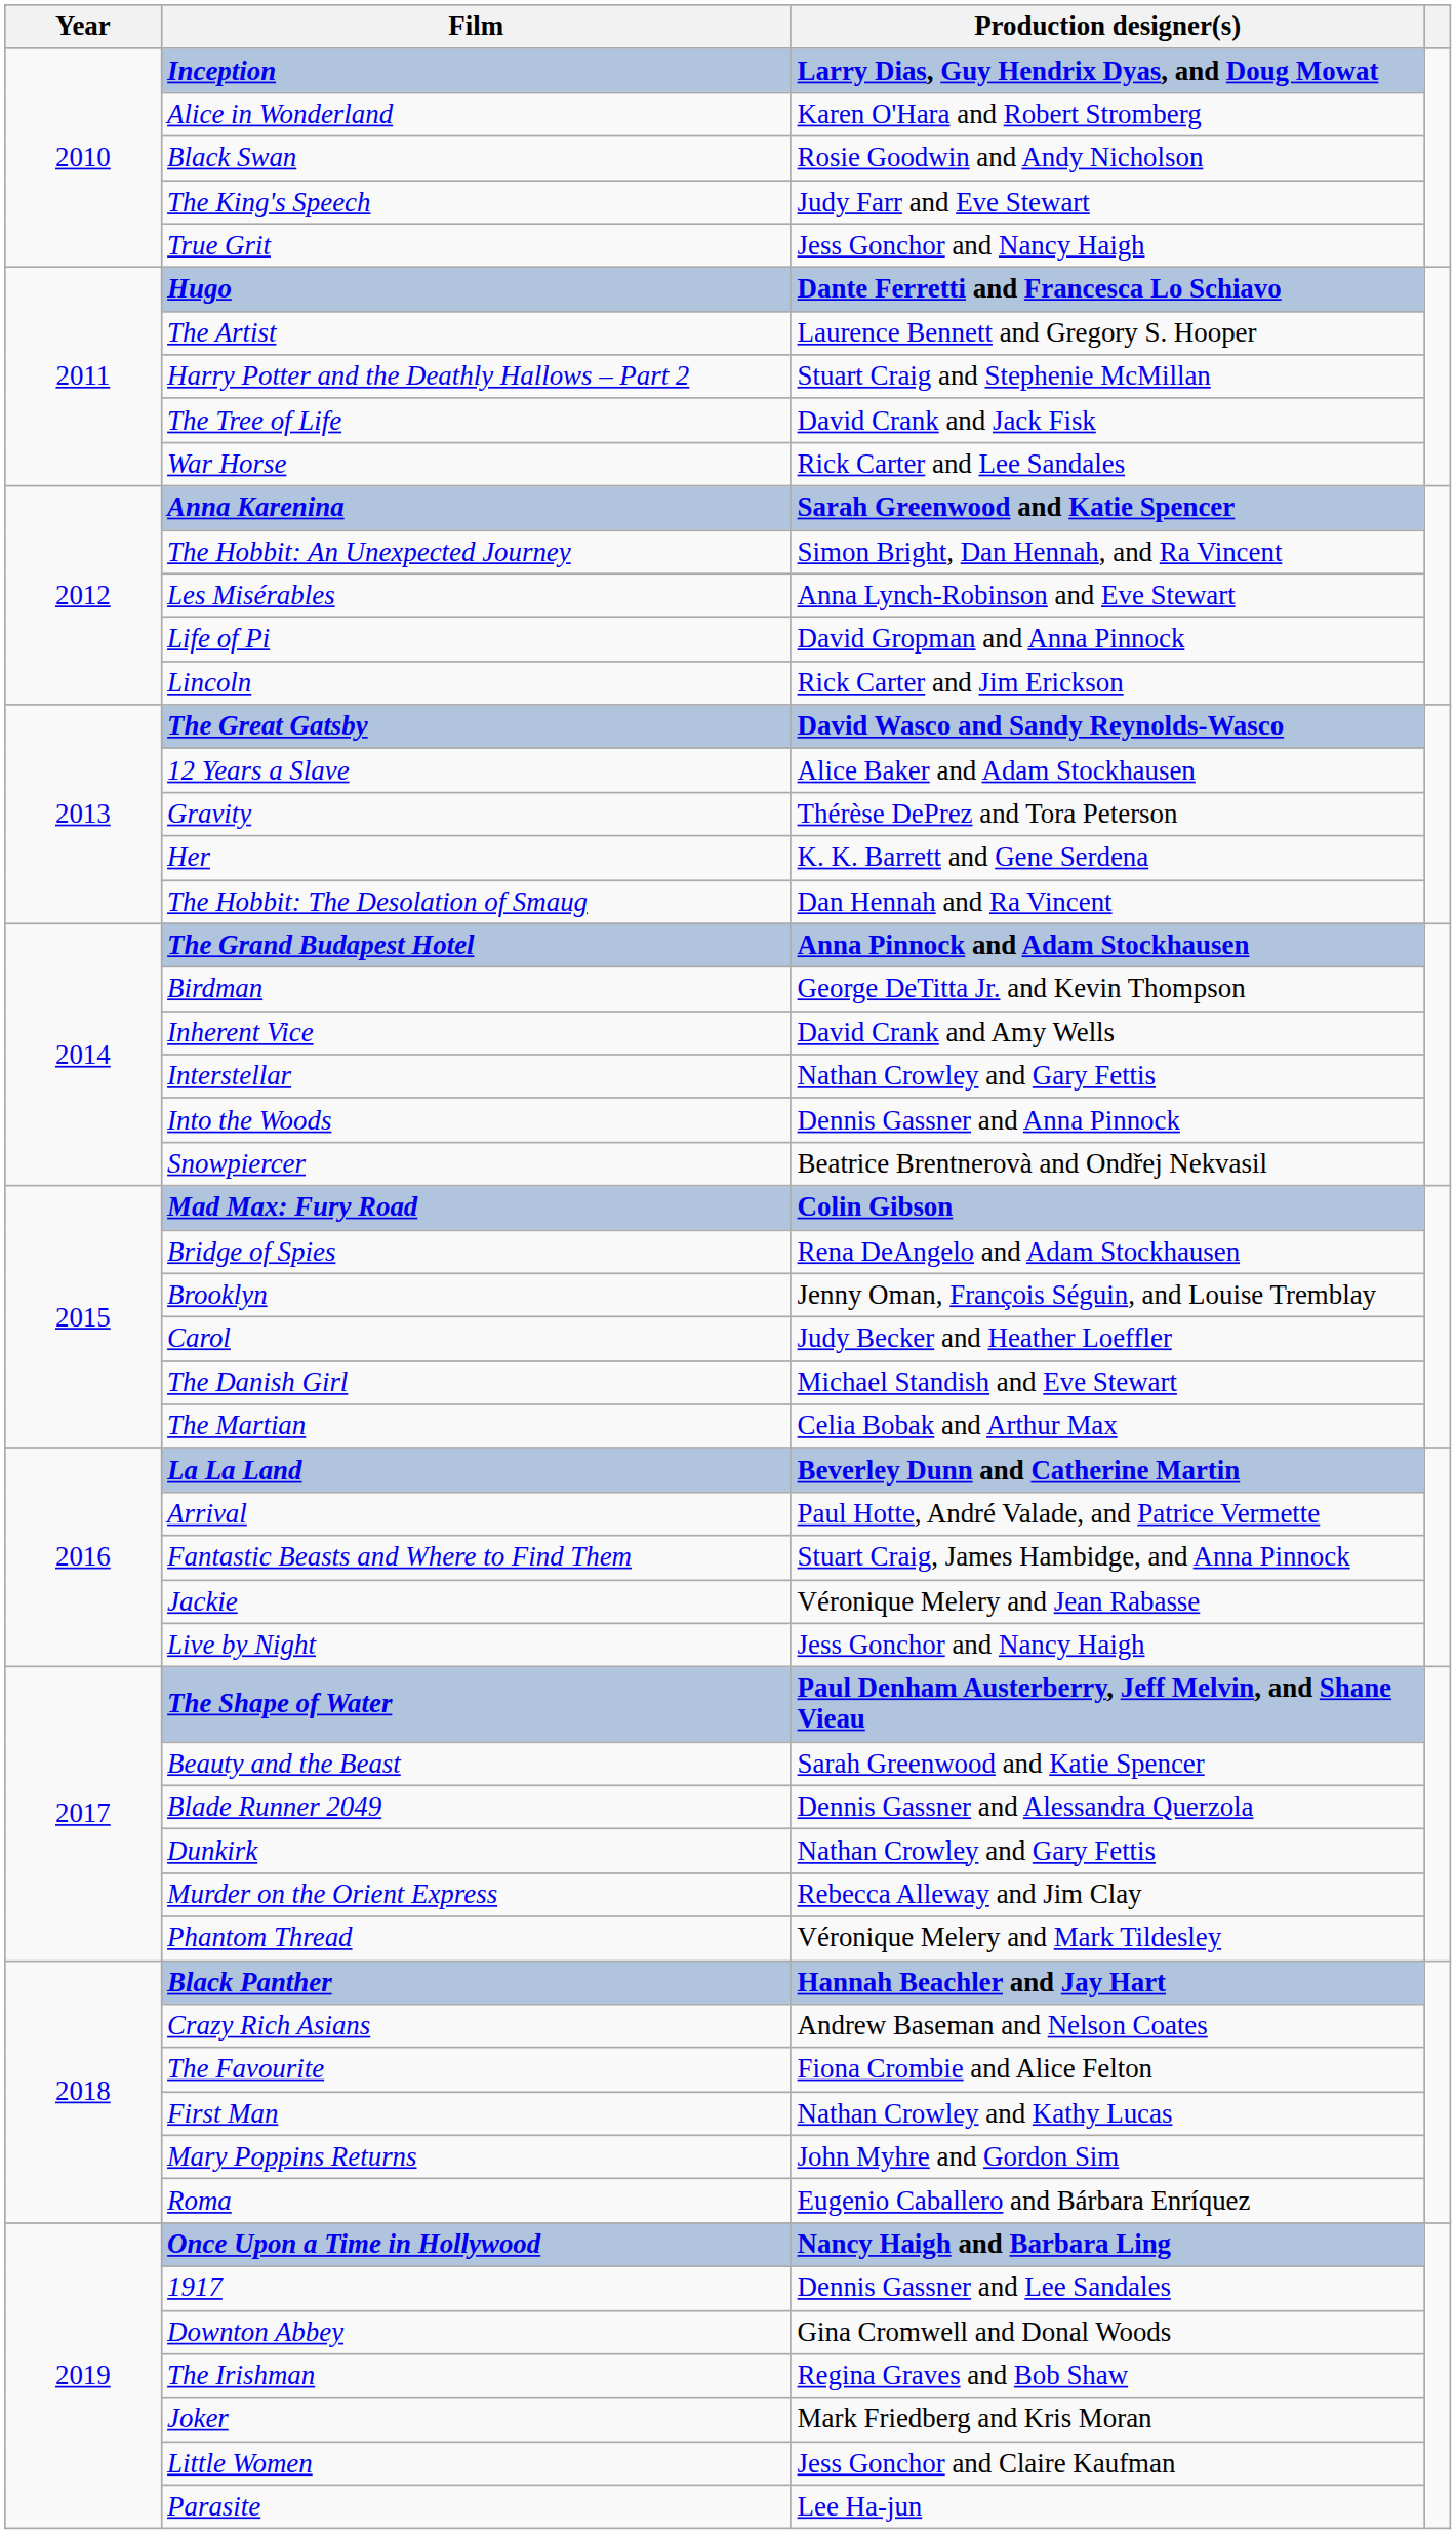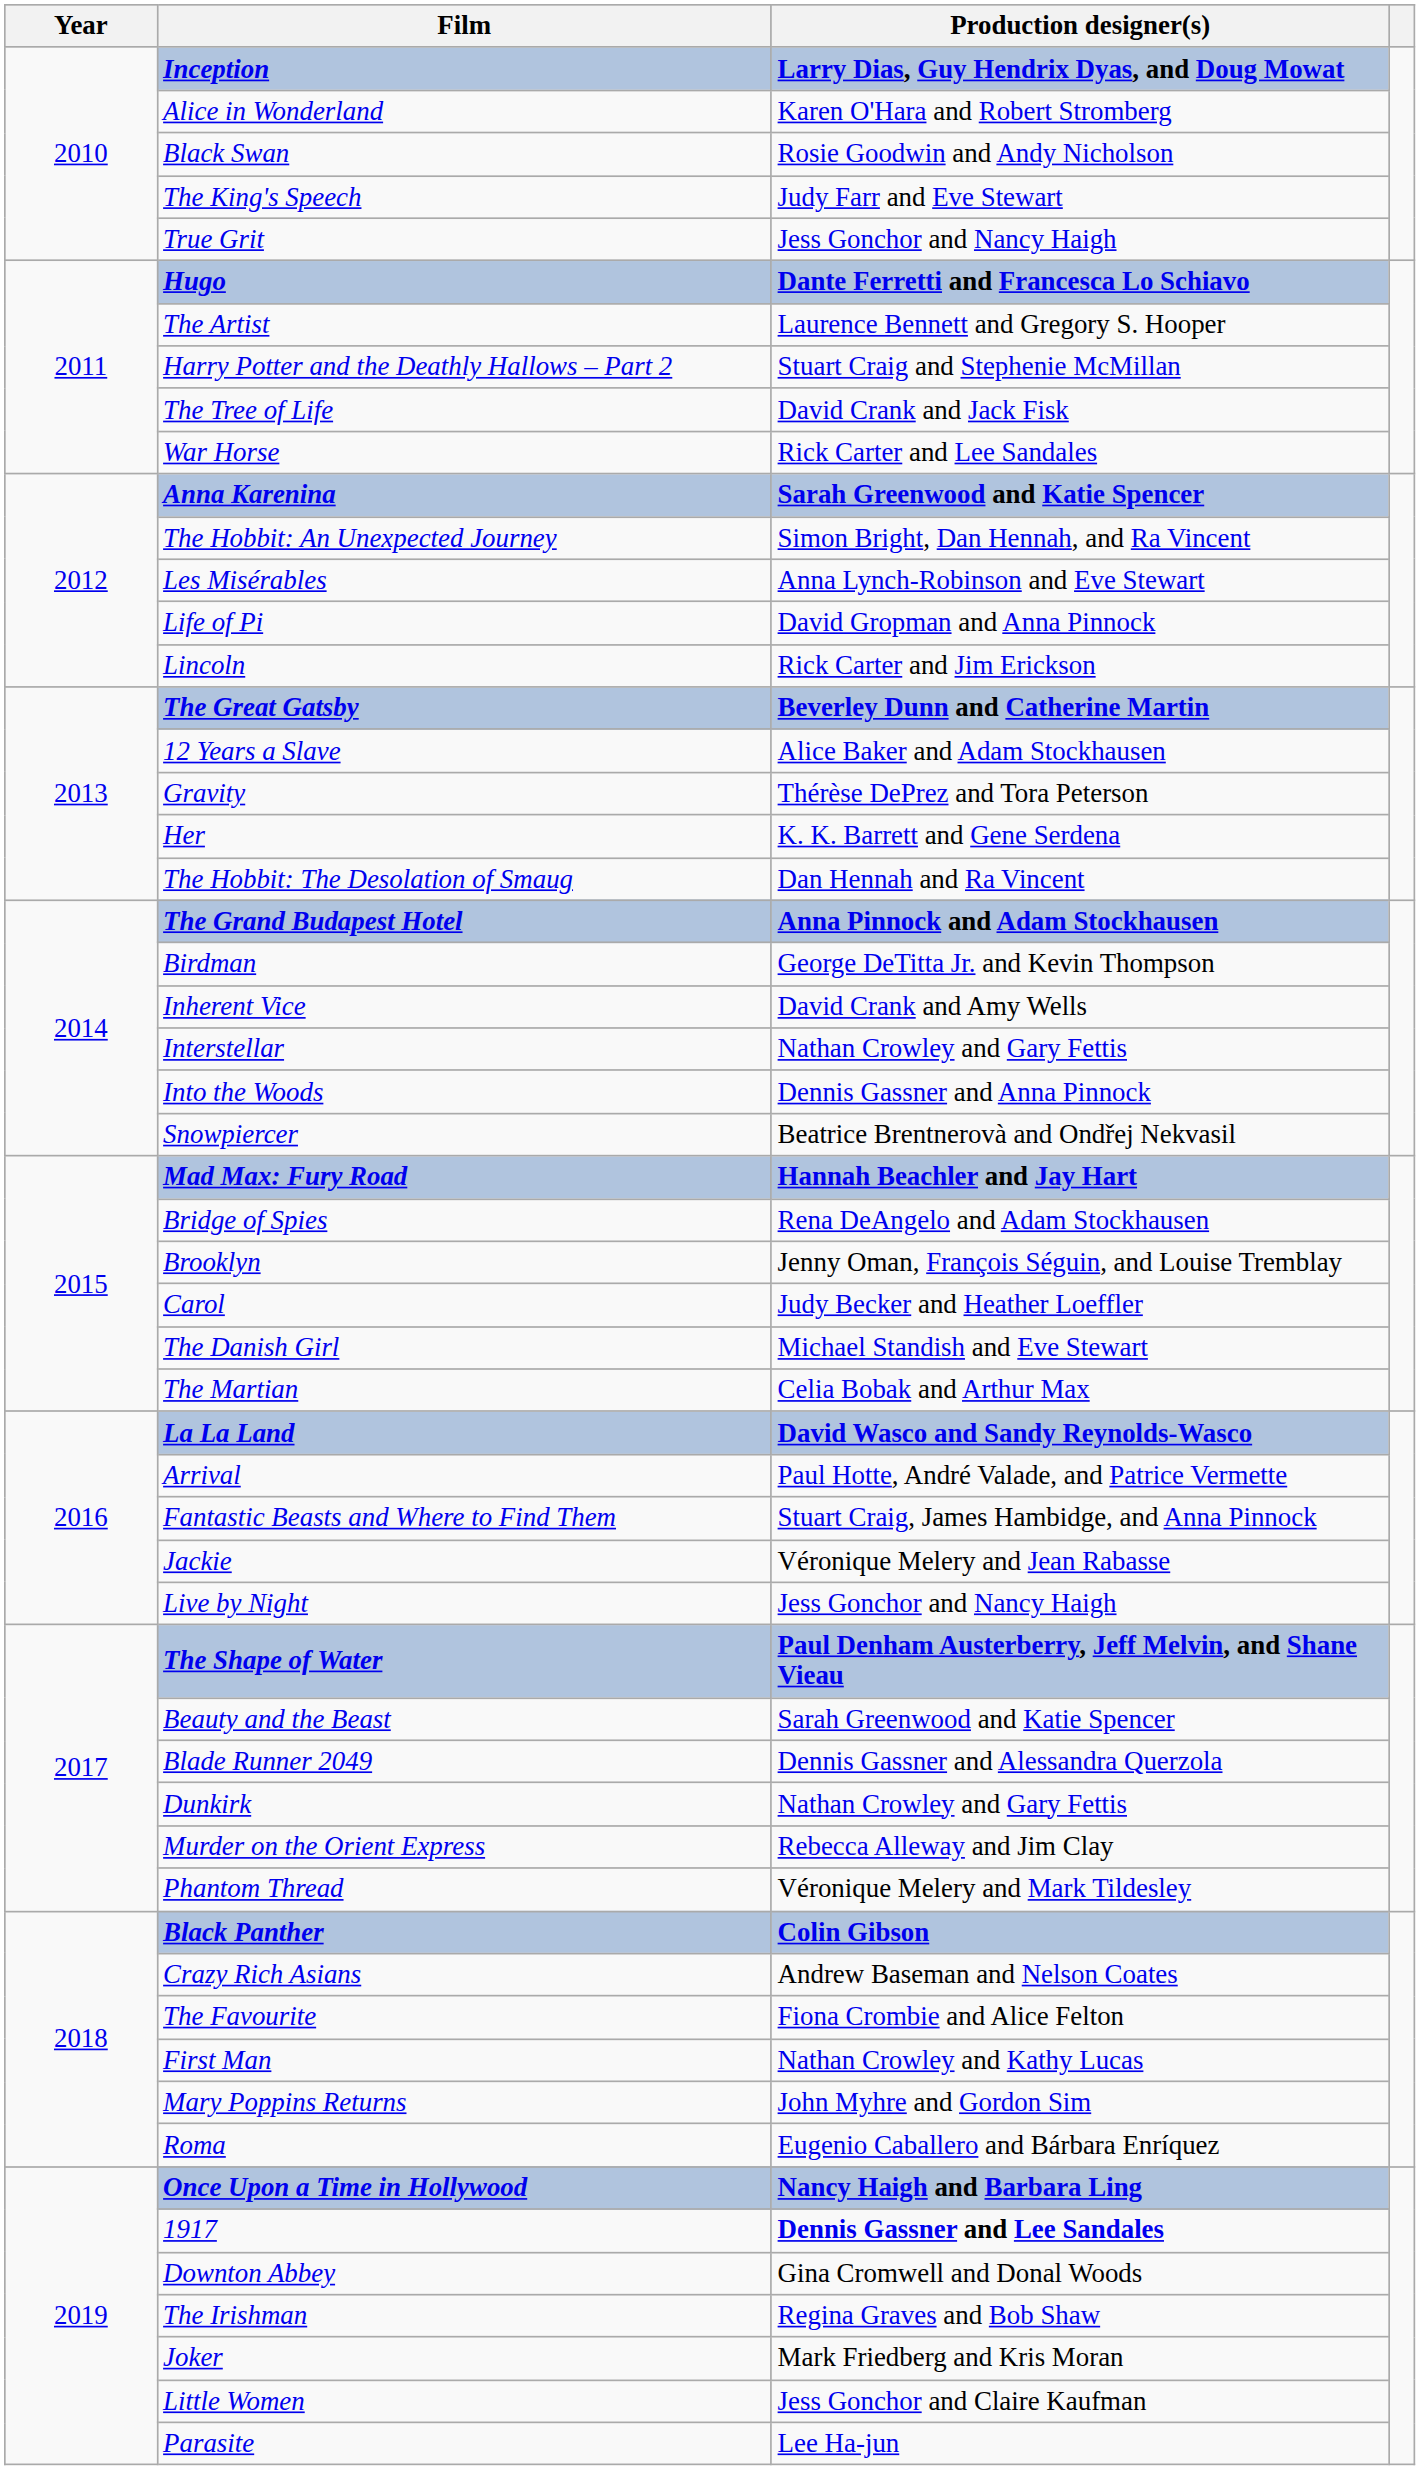 <table class="wikitable" width="95%" cellpadding="5">
 <tr>
 <th width="100"><strong>Year</strong></th>
 <th width="450"><strong>Film</strong></th>
 <th width="450"><strong>Production designer(s)</strong></th>
 <th width="10"></th>
 </tr>
 <tr>
 <td rowspan="5" style="text-align:center;"><a href='#'>2010</a></td>
 <td style="background:#B0C4DE;"><strong><em><a href='#'>Inception</a></em></strong></td>
 <td style="background:#B0C4DE;"><strong><a href='#'>Larry Dias</a>, <a href='#'>Guy Hendrix Dyas</a>, and <a href='#'>Doug Mowat</a></strong></td>
 <td style="text-align:center;" rowspan="5"></td>
 </tr>
 <tr>
 <td><em><a href='#'>Alice in Wonderland</a></em></td>
 <td><a href='#'>Karen O'Hara</a> and <a href='#'>Robert Stromberg</a></td>
 </tr>
 <tr>
 <td><em><a href='#'>Black Swan</a></em></td>
 <td><a href='#'>Rosie Goodwin</a> and <a href='#'>Andy Nicholson</a></td>
 </tr>
 <tr>
 <td><em><a href='#'>The King's Speech</a></em></td>
 <td><a href='#'>Judy Farr</a> and <a href='#'>Eve Stewart</a></td>
 </tr>
 <tr>
 <td><em><a href='#'>True Grit</a></em></td>
 <td><a href='#'>Jess Gonchor</a> and <a href='#'>Nancy Haigh</a></td>
 </tr>
 <tr>
 <td rowspan="5" style="text-align:center;"><a href='#'>2011</a></td>
 <td style="background:#B0C4DE;"><strong><em><a href='#'>Hugo</a></em></strong></td>
 <td style="background:#B0C4DE;"><strong><a href='#'>Dante Ferretti</a> and <a href='#'>Francesca Lo Schiavo</a></strong></td>
 <td style="text-align:center;" rowspan="5"></td>
 </tr>
 <tr>
 <td><em><a href='#'>The Artist</a></em></td>
 <td><a href='#'>Laurence Bennett</a> and Gregory S. Hooper</td>
 </tr>
 <tr>
 <td><em><a href='#'>Harry Potter and the Deathly Hallows – Part 2</a></em></td>
 <td><a href='#'>Stuart Craig</a> and <a href='#'>Stephenie McMillan</a></td>
 </tr>
 <tr>
 <td><em><a href='#'>The Tree of Life</a></em></td>
 <td><a href='#'>David Crank</a> and <a href='#'>Jack Fisk</a></td>
 </tr>
 <tr>
 <td><em><a href='#'>War Horse</a></em></td>
 <td><a href='#'>Rick Carter</a> and <a href='#'>Lee Sandales</a></td>
 </tr>
 <tr>
 <td rowspan="5" style="text-align:center;"><a href='#'>2012</a></td>
 <td style="background:#B0C4DE;"><strong><em><a href='#'>Anna Karenina</a></em></strong></td>
 <td style="background:#B0C4DE;"><strong><a href='#'>Sarah Greenwood</a> and <a href='#'>Katie Spencer</a></strong></td>
 <td style="text-align:center;" rowspan="5"></td>
 </tr>
 <tr>
 <td><em><a href='#'>The Hobbit: An Unexpected Journey</a></em></td>
 <td><a href='#'>Simon Bright</a>, <a href='#'>Dan Hennah</a>, and <a href='#'>Ra Vincent</a></td>
 </tr>
 <tr>
 <td><em><a href='#'>Les Misérables</a></em></td>
 <td><a href='#'>Anna Lynch-Robinson</a> and <a href='#'>Eve Stewart</a></td>
 </tr>
 <tr>
 <td><em><a href='#'>Life of Pi</a></em></td>
 <td><a href='#'>David Gropman</a> and <a href='#'>Anna Pinnock</a></td>
 </tr>
 <tr>
 <td><em><a href='#'>Lincoln</a></em></td>
 <td><a href='#'>Rick Carter</a> and <a href='#'>Jim Erickson</a></td>
 </tr>
 <tr>
 <td rowspan="5" style="text-align:center;"><a href='#'>2013</a></td>
 <td style="background:#B0C4DE;"><strong><em><a href='#'>The Great Gatsby</a></em></strong></td>
-<td style="background:#B0C4DE;"><strong><a href='#'>David Wasco and Sandy Reynolds-Wasco</a></strong></td>
+<td style="background:#B0C4DE;"><strong><a href='#'>Beverley Dunn</a> and <a href='#'>Catherine Martin</a></strong></td>
 <td style="text-align:center;" rowspan="5"></td>
 </tr>
 <tr>
 <td><em><a href='#'>12 Years a Slave</a></em></td>
 <td><a href='#'>Alice Baker</a> and <a href='#'>Adam Stockhausen</a></td>
 </tr>
 <tr>
 <td><em><a href='#'>Gravity</a></em></td>
 <td><a href='#'>Thérèse DePrez</a> and Tora Peterson</td>
 </tr>
 <tr>
 <td><em><a href='#'>Her</a></em></td>
 <td><a href='#'>K. K. Barrett</a> and <a href='#'>Gene Serdena</a></td>
 </tr>
 <tr>
 <td><em><a href='#'>The Hobbit: The Desolation of Smaug</a></em></td>
 <td><a href='#'>Dan Hennah</a> and <a href='#'>Ra Vincent</a></td>
 </tr>
 <tr>
 <td rowspan="6" style="text-align:center;"><a href='#'>2014</a></td>
 <td style="background:#B0C4DE;"><strong><em><a href='#'>The Grand Budapest Hotel</a></em></strong></td>
 <td style="background:#B0C4DE;"><strong><a href='#'>Anna Pinnock</a> and <a href='#'>Adam Stockhausen</a></strong></td>
 <td style="text-align:center;" rowspan="6"></td>
 </tr>
 <tr>
 <td><em><a href='#'>Birdman</a></em></td>
 <td><a href='#'>George DeTitta Jr.</a> and Kevin Thompson</td>
 </tr>
 <tr>
 <td><em><a href='#'>Inherent Vice</a></em></td>
 <td><a href='#'>David Crank</a> and Amy Wells</td>
 </tr>
 <tr>
 <td><em><a href='#'>Interstellar</a></em></td>
 <td><a href='#'>Nathan Crowley</a> and <a href='#'>Gary Fettis</a></td>
 </tr>
 <tr>
 <td><em><a href='#'>Into the Woods</a></em></td>
 <td><a href='#'>Dennis Gassner</a> and <a href='#'>Anna Pinnock</a></td>
 </tr>
 <tr>
 <td><em><a href='#'>Snowpiercer</a></em></td>
 <td>Beatrice Brentnerovà and Ondřej Nekvasil</td>
 </tr>
 <tr>
 <td rowspan="6" style="text-align:center;"><a href='#'>2015</a></td>
 <td style="background:#B0C4DE;"><strong><em><a href='#'>Mad Max: Fury Road</a></em></strong></td>
-<td style="background:#B0C4DE;"><strong><a href='#'>Colin Gibson</a></strong></td>
+<td style="background:#B0C4DE;"><strong><a href='#'>Hannah Beachler</a> and <a href='#'>Jay Hart</a></strong></td>
 <td style="text-align:center;" rowspan="6"></td>
 </tr>
 <tr>
 <td><em><a href='#'>Bridge of Spies</a></em></td>
 <td><a href='#'>Rena DeAngelo</a> and <a href='#'>Adam Stockhausen</a></td>
 </tr>
 <tr>
 <td><em><a href='#'>Brooklyn</a></em></td>
 <td>Jenny Oman, <a href='#'>François Séguin</a>, and Louise Tremblay</td>
 </tr>
 <tr>
 <td><em><a href='#'>Carol</a></em></td>
 <td><a href='#'>Judy Becker</a> and <a href='#'>Heather Loeffler</a></td>
 </tr>
 <tr>
 <td><em><a href='#'>The Danish Girl</a></em></td>
 <td><a href='#'>Michael Standish</a> and <a href='#'>Eve Stewart</a></td>
 </tr>
 <tr>
 <td><em><a href='#'>The Martian</a></em></td>
 <td><a href='#'>Celia Bobak</a> and <a href='#'>Arthur Max</a></td>
 </tr>
 <tr>
 <td rowspan="5" style="text-align:center;"><a href='#'>2016</a></td>
 <td style="background:#B0C4DE;"><strong><em><a href='#'>La La Land</a></em></strong></td>
-<td style="background:#B0C4DE;"><strong><a href='#'>Beverley Dunn</a> and <a href='#'>Catherine Martin</a></strong></td>
+<td style="background:#B0C4DE;"><strong><a href='#'>David Wasco and Sandy Reynolds-Wasco</a></strong></td>
 <td style="text-align:center;" rowspan="5"></td>
 </tr>
 <tr>
 <td><em><a href='#'>Arrival</a></em></td>
 <td><a href='#'>Paul Hotte</a>, André Valade, and <a href='#'>Patrice Vermette</a></td>
 </tr>
 <tr>
 <td><em><a href='#'>Fantastic Beasts and Where to Find Them</a></em></td>
 <td><a href='#'>Stuart Craig</a>, James Hambidge, and <a href='#'>Anna Pinnock</a></td>
 </tr>
 <tr>
 <td><em><a href='#'>Jackie</a></em></td>
 <td>Véronique Melery and <a href='#'>Jean Rabasse</a></td>
 </tr>
 <tr>
 <td><em><a href='#'>Live by Night</a></em></td>
 <td><a href='#'>Jess Gonchor</a> and <a href='#'>Nancy Haigh</a></td>
 </tr>
 <tr>
 <td rowspan="6" style="text-align:center;"><a href='#'>2017</a></td>
 <td style="background:#B0C4DE;"><strong><em><a href='#'>The Shape of Water</a></em></strong></td>
 <td style="background:#B0C4DE;"><strong><a href='#'>Paul Denham Austerberry</a>, <a href='#'>Jeff Melvin</a>, and <a href='#'>Shane Vieau</a></strong></td>
 <td style="text-align:center;" rowspan="6"></td>
 </tr>
 <tr>
 <td><em><a href='#'>Beauty and the Beast</a></em></td>
 <td><a href='#'>Sarah Greenwood</a> and <a href='#'>Katie Spencer</a></td>
 </tr>
 <tr>
 <td><em><a href='#'>Blade Runner 2049</a></em></td>
 <td><a href='#'>Dennis Gassner</a> and <a href='#'>Alessandra Querzola</a></td>
 </tr>
 <tr>
 <td><em><a href='#'>Dunkirk</a></em></td>
 <td><a href='#'>Nathan Crowley</a> and <a href='#'>Gary Fettis</a></td>
 </tr>
 <tr>
 <td><em><a href='#'>Murder on the Orient Express</a></em></td>
 <td><a href='#'>Rebecca Alleway</a> and Jim Clay</td>
 </tr>
 <tr>
 <td><em><a href='#'>Phantom Thread</a></em></td>
 <td>Véronique Melery and <a href='#'>Mark Tildesley</a></td>
 </tr>
 <tr>
 <td rowspan="6" style="text-align:center;"><a href='#'>2018</a></td>
 <td style="background:#B0C4DE;"><strong><em><a href='#'>Black Panther</a></em></strong></td>
-<td style="background:#B0C4DE;"><strong><a href='#'>Hannah Beachler</a> and <a href='#'>Jay Hart</a></strong></td>
+<td style="background:#B0C4DE;"><strong><a href='#'>Colin Gibson</a></strong></td>
 <td style="text-align:center;" rowspan="6"></td>
 </tr>
 <tr>
 <td><em><a href='#'>Crazy Rich Asians</a></em></td>
 <td>Andrew Baseman and <a href='#'>Nelson Coates</a></td>
 </tr>
 <tr>
 <td><em><a href='#'>The Favourite</a></em></td>
 <td><a href='#'>Fiona Crombie</a> and Alice Felton</td>
 </tr>
 <tr>
 <td><em><a href='#'>First Man</a></em></td>
 <td><a href='#'>Nathan Crowley</a> and <a href='#'>Kathy Lucas</a></td>
 </tr>
 <tr>
 <td><em><a href='#'>Mary Poppins Returns</a></em></td>
 <td><a href='#'>John Myhre</a> and <a href='#'>Gordon Sim</a></td>
 </tr>
 <tr>
 <td><em><a href='#'>Roma</a></em></td>
 <td><a href='#'>Eugenio Caballero</a> and Bárbara Enríquez</td>
 </tr>
 <tr>
 <td rowspan="7" style="text-align:center;"><a href='#'>2019</a></td>
 <td style="background:#B0C4DE;"><strong><em><a href='#'>Once Upon a Time in Hollywood</a></em></strong></td>
 <td style="background:#B0C4DE;"><strong><a href='#'>Nancy Haigh</a> and <a href='#'>Barbara Ling</a></strong></td>
 <td style="text-align:center;" rowspan="7"></td>
 </tr>
 <tr>
 <td><em><a href='#'>1917</a></em></td>
-<td><a href='#'>Dennis Gassner</a> and <a href='#'>Lee Sandales</a></td>
+<td><strong><a href='#'>Dennis Gassner</a> and <a href='#'>Lee Sandales</a></strong></td>
 </tr>
 <tr>
 <td><em><a href='#'>Downton Abbey</a></em></td>
 <td>Gina Cromwell and Donal Woods</td>
 </tr>
 <tr>
 <td><em><a href='#'>The Irishman</a></em></td>
 <td><a href='#'>Regina Graves</a> and <a href='#'>Bob Shaw</a></td>
 </tr>
 <tr>
 <td><em><a href='#'>Joker</a></em></td>
 <td>Mark Friedberg and Kris Moran</td>
 </tr>
 <tr>
 <td><em><a href='#'>Little Women</a></em></td>
 <td><a href='#'>Jess Gonchor</a> and Claire Kaufman</td>
 </tr>
 <tr>
 <td><em><a href='#'>Parasite</a></em></td>
 <td><a href='#'>Lee Ha-jun</a></td>
 </tr>
 </table>
